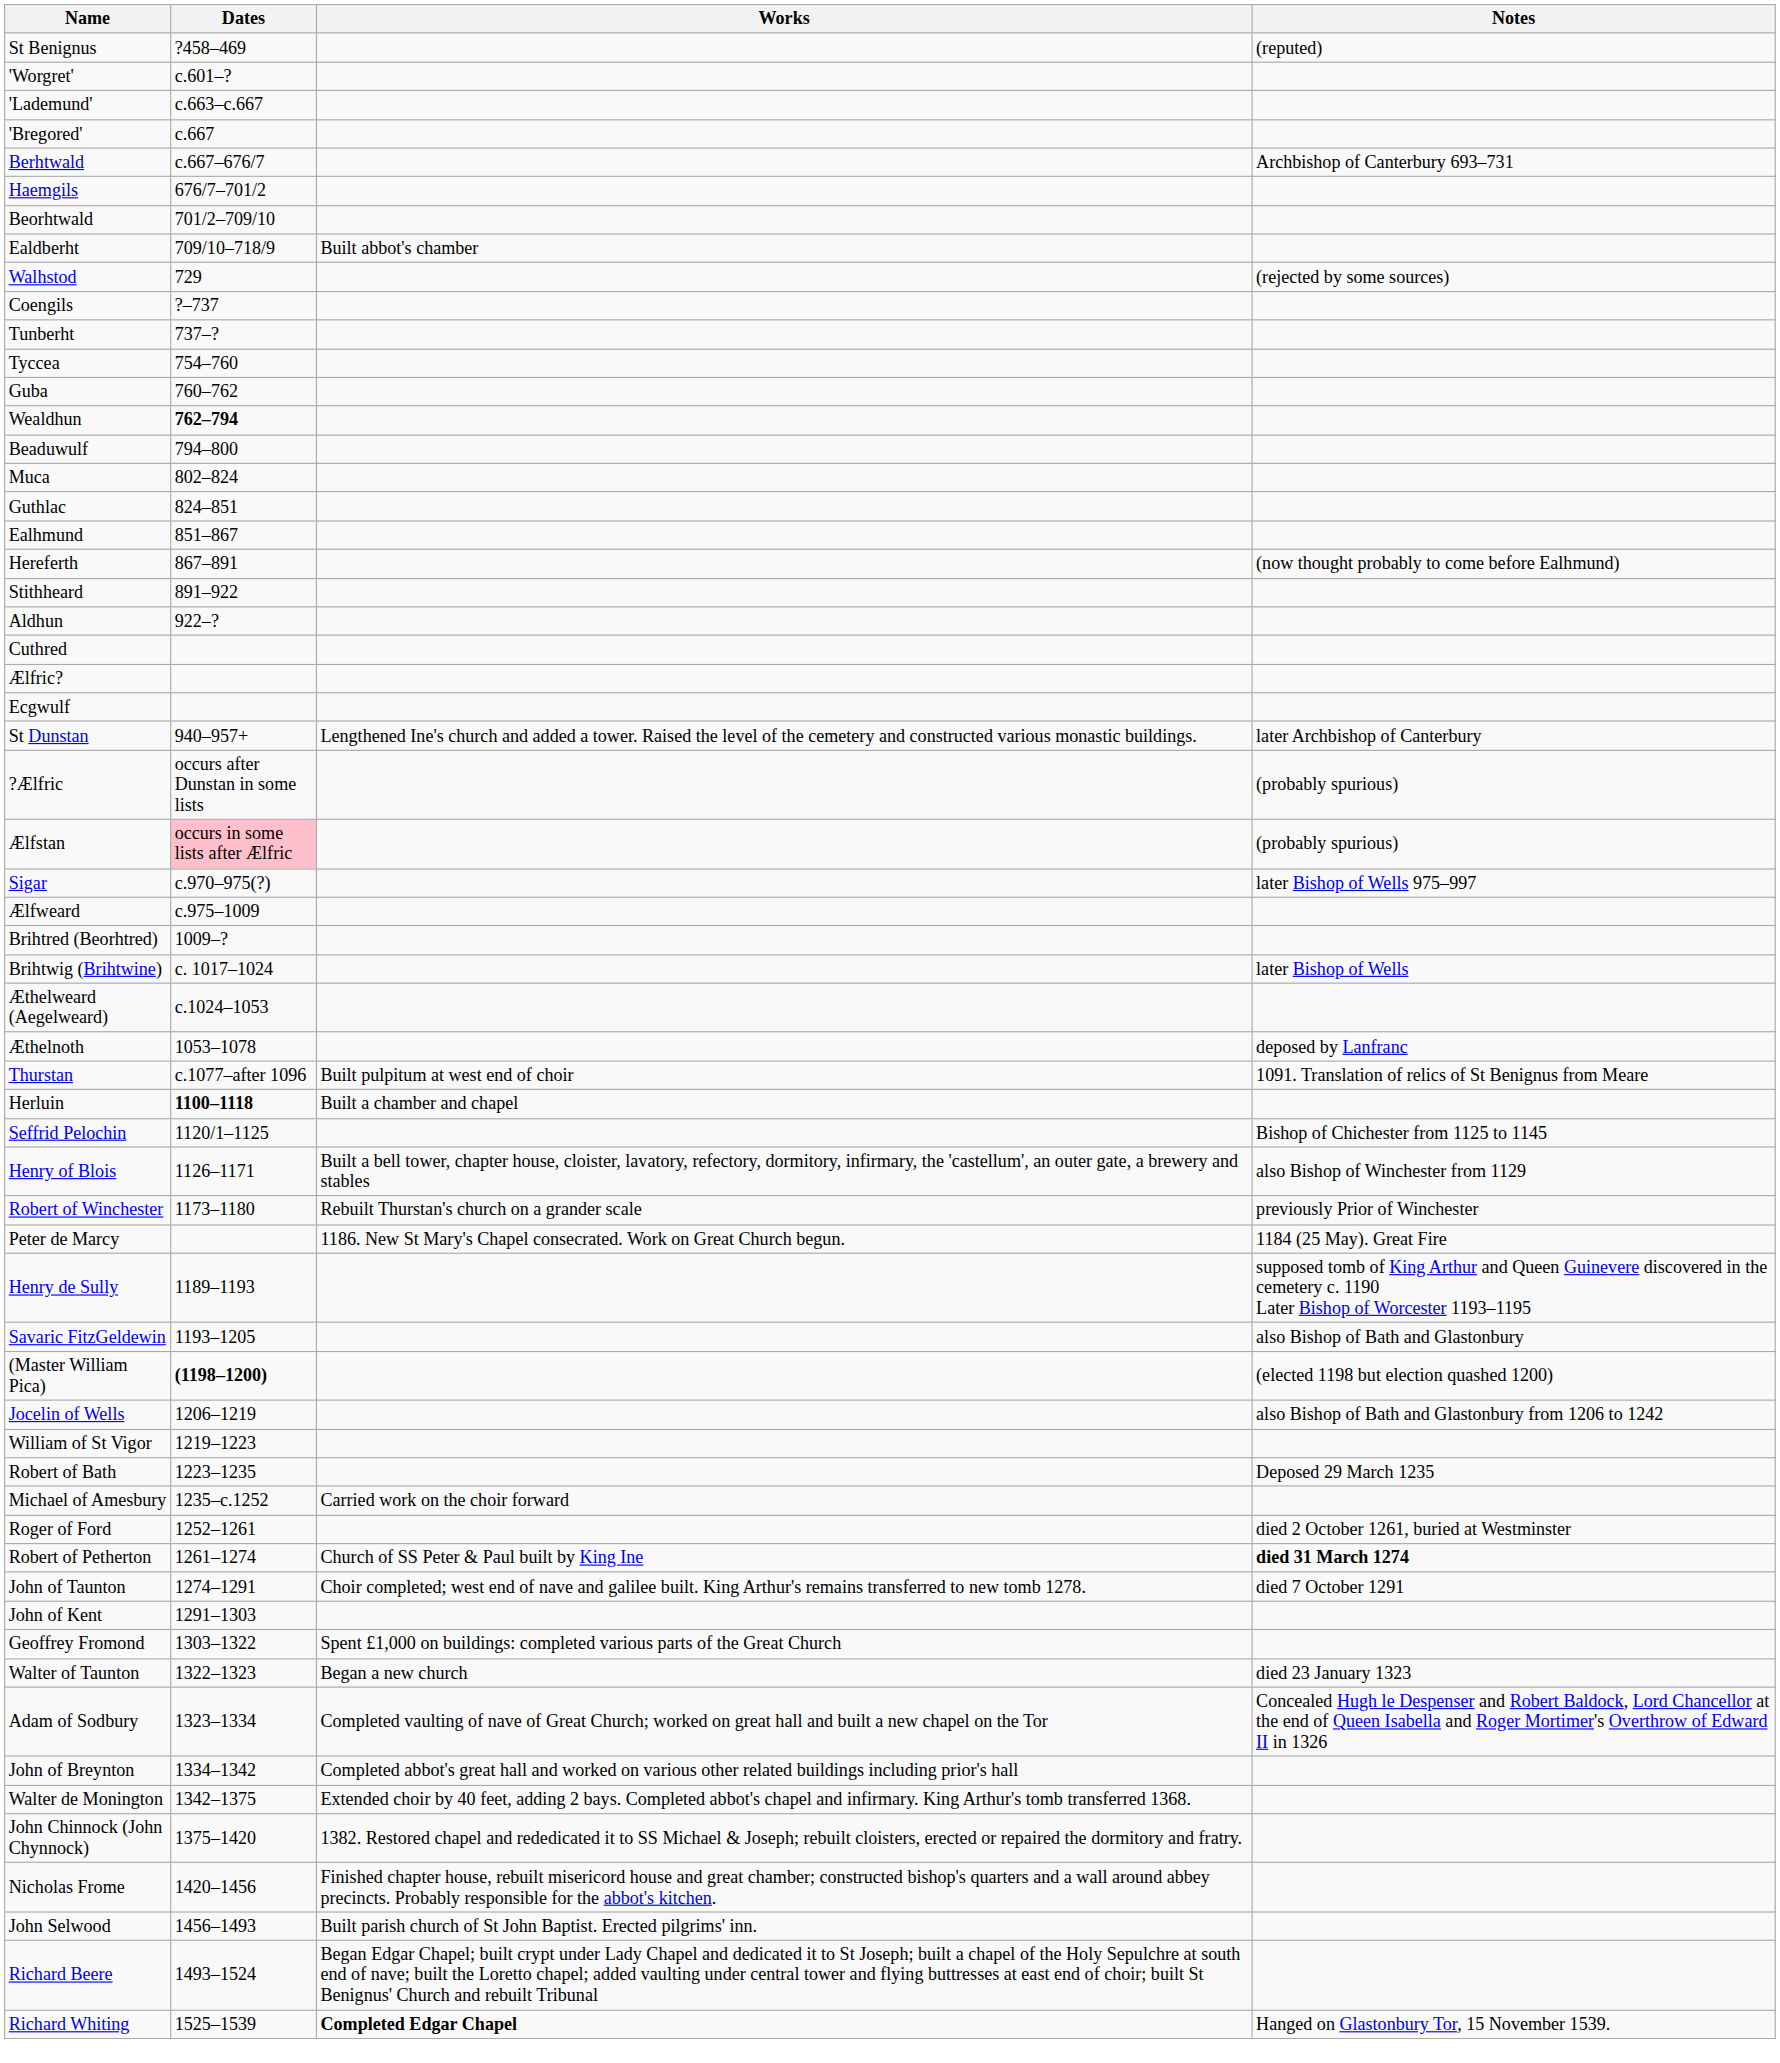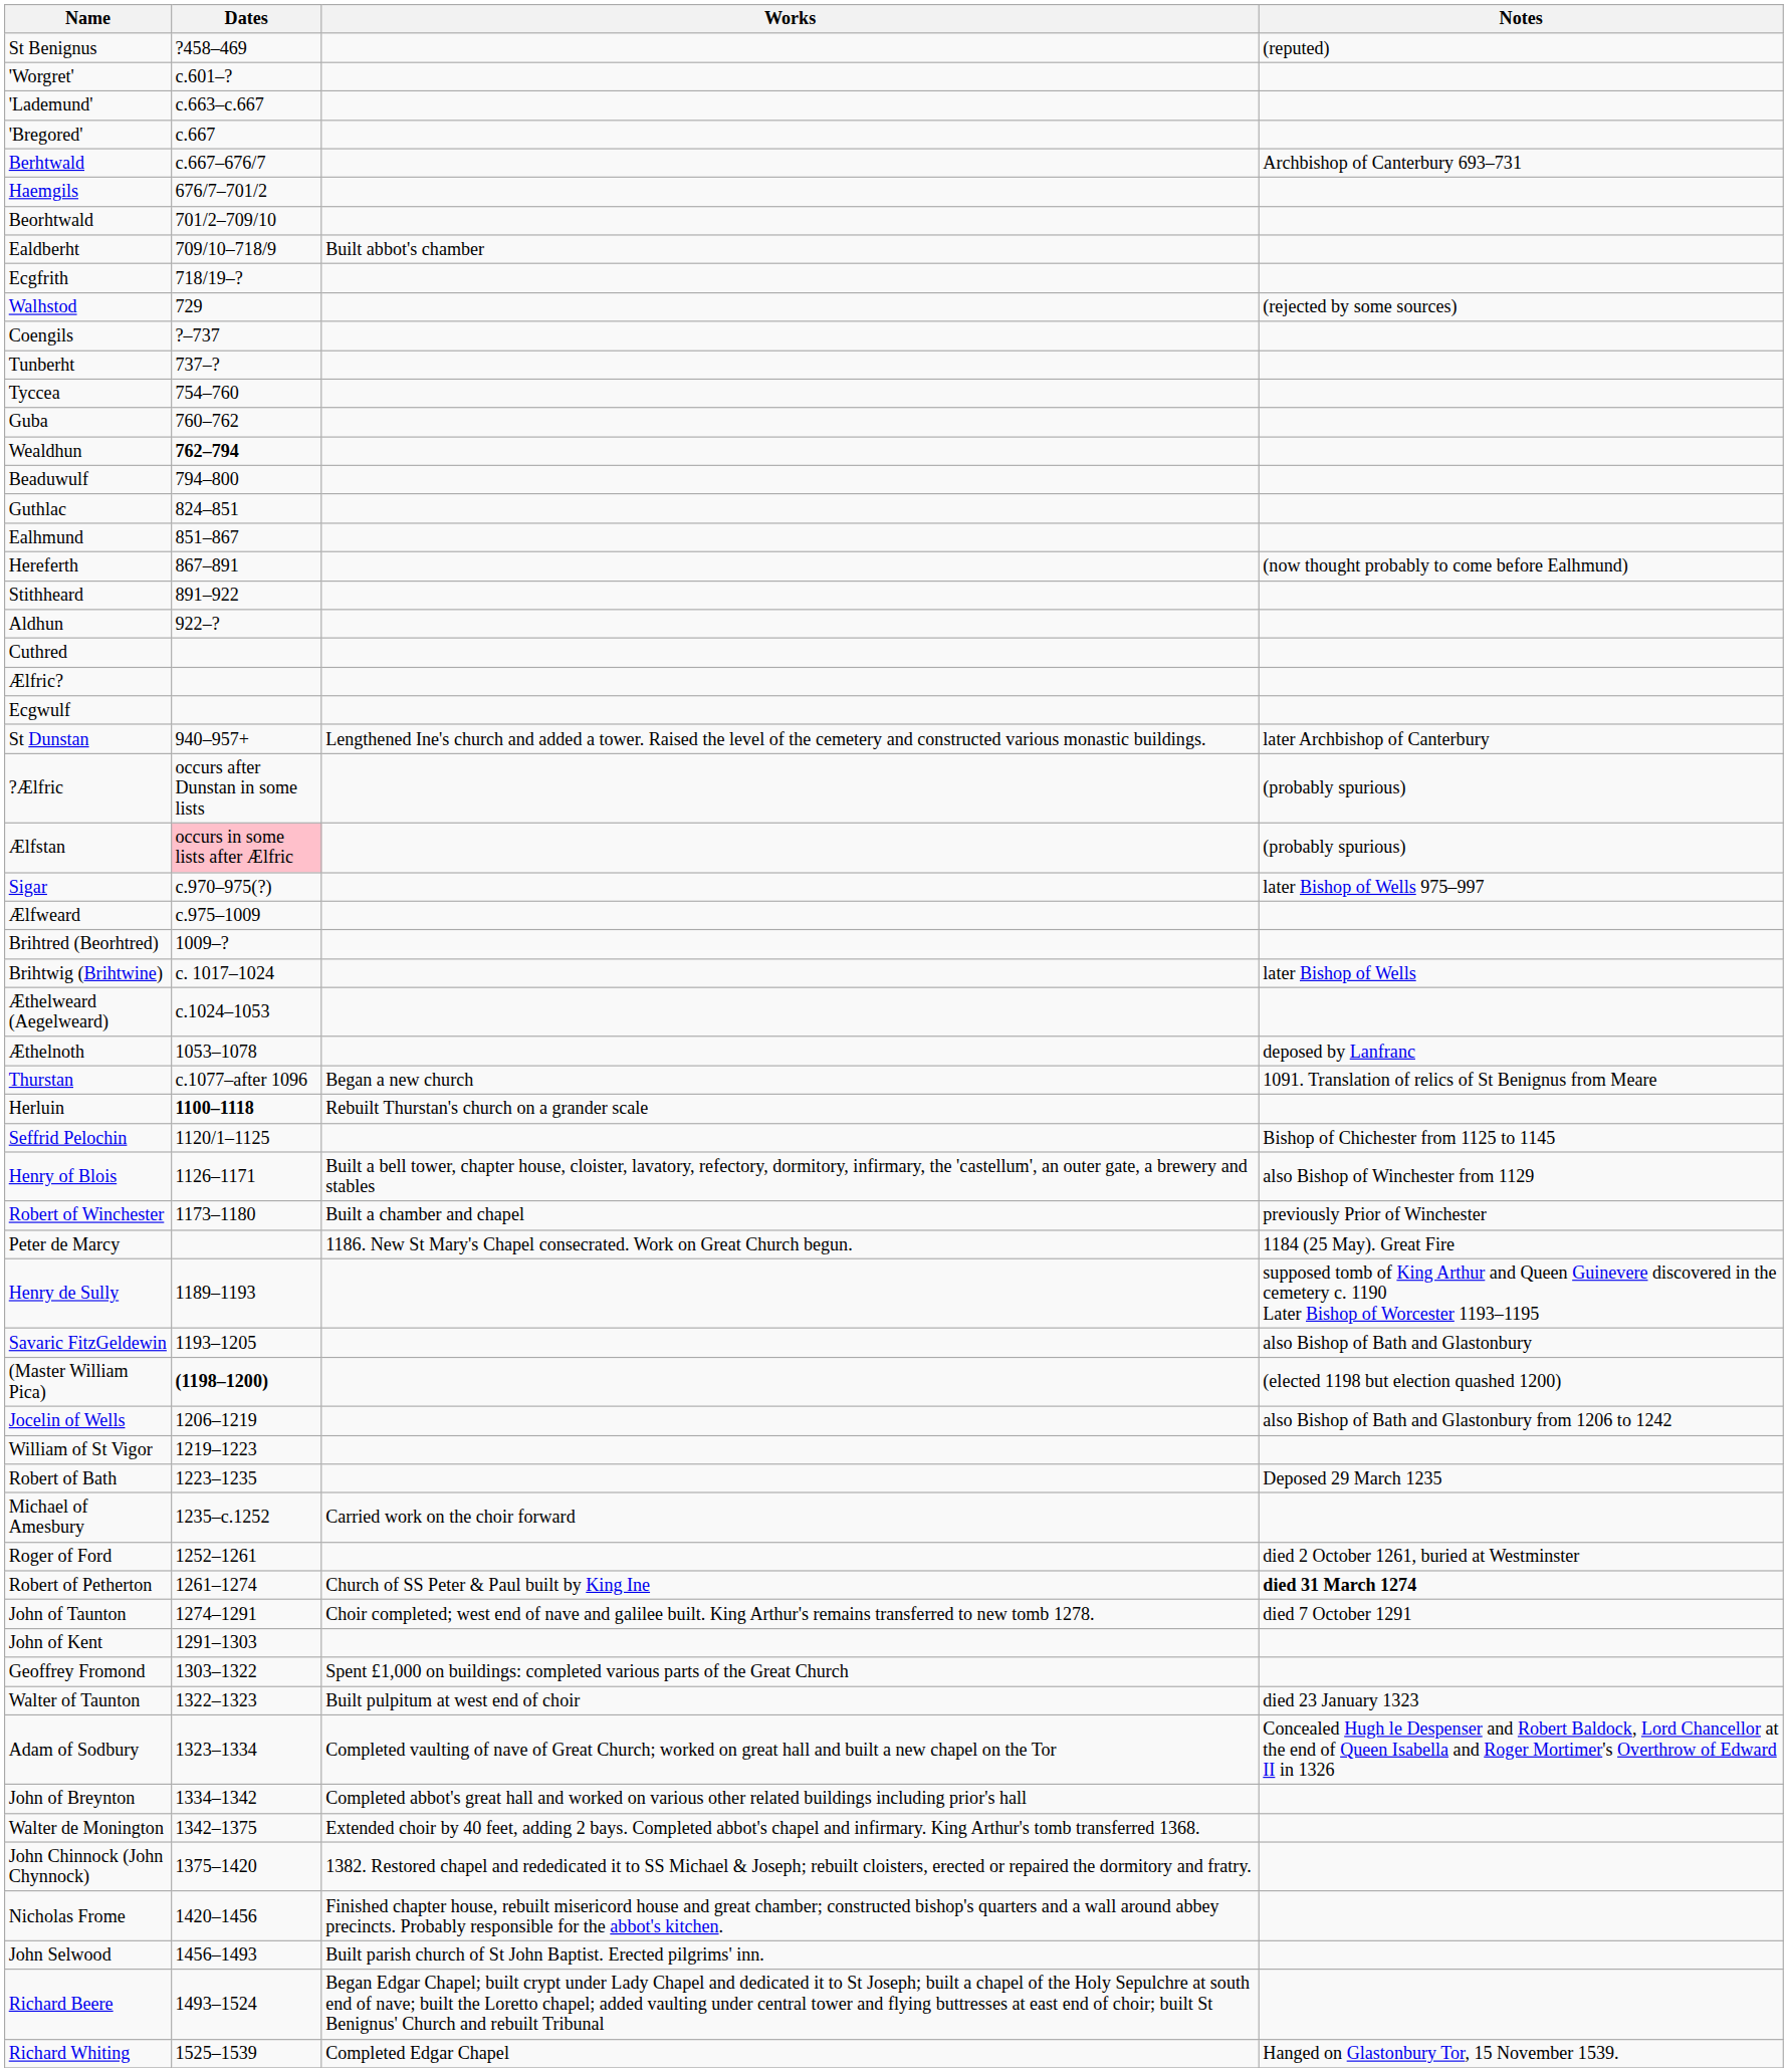 <table class="wikitable">
 <tr>
 <th>Name</th>
 <th>Dates</th>
 <th>Works</th>
 <th>Notes</th>
 </tr>
 <tr>
 <td>St Benignus</td>
 <td>?458–469</td>
 <td></td>
 <td>(reputed)</td>
 </tr>
 <tr>
 <td>'Worgret'</td>
 <td>c.601–?</td>
 <td></td>
 <td></td>
 </tr>
 <tr>
 <td>'Lademund'</td>
 <td>c.663–c.667</td>
 <td></td>
 <td></td>
 </tr>
 <tr>
 <td>'Bregored'</td>
 <td>c.667</td>
 <td></td>
 <td></td>
 </tr>
 <tr>
 <td><a href='#'>Berhtwald</a></td>
 <td>c.667–676/7</td>
 <td></td>
 <td>Archbishop of Canterbury 693–731</td>
 </tr>
 <tr>
 <td><a href='#'>Haemgils</a></td>
 <td>676/7–701/2</td>
 <td></td>
 <td></td>
 </tr>
 <tr>
 <td>Beorhtwald</td>
 <td>701/2–709/10</td>
 <td></td>
 <td></td>
 </tr>
 <tr>
 <td>Ealdberht</td>
 <td>709/10–718/9</td>
 <td>Built abbot's chamber</td>
 <td></td>
 </tr>
 <tr>
+<td>Ecgfrith</td>
+<td>718/19–?</td>
+<td></td>
+<td></td>
+</tr>
+<tr>
 <td><a href='#'>Walhstod</a></td>
 <td>729</td>
 <td></td>
 <td>(rejected by some sources)</td>
 </tr>
 <tr>
 <td>Coengils</td>
 <td>?–737</td>
 <td></td>
 <td></td>
 </tr>
 <tr>
 <td>Tunberht</td>
 <td>737–?</td>
 <td></td>
 <td></td>
 </tr>
 <tr>
 <td>Tyccea</td>
 <td>754–760</td>
 <td></td>
 <td></td>
 </tr>
 <tr>
 <td>Guba</td>
 <td>760–762</td>
 <td></td>
 <td></td>
 </tr>
 <tr>
 <td>Wealdhun</td>
 <td><strong>762–794</strong></td>
 <td></td>
 <td></td>
 </tr>
 <tr>
 <td>Beaduwulf</td>
 <td>794–800</td>
-<td></td>
-<td></td>
-</tr>
-<tr>
-<td>Muca</td>
-<td>802–824</td>
 <td></td>
 <td></td>
 </tr>
 <tr>
 <td>Guthlac</td>
 <td>824–851</td>
 <td></td>
 <td></td>
 </tr>
 <tr>
 <td>Ealhmund</td>
 <td>851–867</td>
 <td></td>
 <td></td>
 </tr>
 <tr>
 <td>Hereferth</td>
 <td>867–891</td>
 <td></td>
 <td>(now thought probably to come before Ealhmund)</td>
 </tr>
 <tr>
 <td>Stithheard</td>
 <td>891–922</td>
 <td></td>
 <td></td>
 </tr>
 <tr>
 <td>Aldhun</td>
 <td>922–?</td>
 <td></td>
 <td></td>
 </tr>
 <tr>
 <td>Cuthred</td>
 <td></td>
 <td></td>
 <td></td>
 </tr>
 <tr>
 <td>Ælfric?</td>
 <td></td>
 <td></td>
 <td></td>
 </tr>
 <tr>
 <td>Ecgwulf</td>
 <td></td>
 <td></td>
 <td></td>
 </tr>
 <tr>
 <td>St <a href='#'>Dunstan</a></td>
 <td>940–957+</td>
 <td>Lengthened Ine's church and added a tower.  Raised the level of the cemetery and constructed various monastic buildings.</td>
 <td>later Archbishop of Canterbury</td>
 </tr>
 <tr>
 <td>?Ælfric</td>
 <td>occurs after Dunstan in some lists</td>
 <td></td>
 <td>(probably spurious)</td>
 </tr>
 <tr>
 <td>Ælfstan</td>
 <td style="background: pink;">occurs in some lists after Ælfric</td>
 <td></td>
 <td>(probably spurious)</td>
 </tr>
 <tr>
 <td><a href='#'>Sigar</a></td>
 <td>c.970–975(?)</td>
 <td></td>
 <td>later <a href='#'>Bishop of Wells</a> 975–997</td>
 </tr>
 <tr>
 <td>Ælfweard</td>
 <td>c.975–1009</td>
 <td></td>
 <td></td>
 </tr>
 <tr>
 <td>Brihtred (Beorhtred)</td>
 <td>1009–?</td>
 <td></td>
 <td></td>
 </tr>
 <tr>
 <td>Brihtwig (<a href='#'>Brihtwine</a>)</td>
 <td>c. 1017–1024</td>
 <td></td>
 <td>later <a href='#'>Bishop of Wells</a></td>
 </tr>
 <tr>
 <td>Æthelweard (Aegelweard)</td>
 <td>c.1024–1053</td>
 <td></td>
 <td></td>
 </tr>
 <tr>
 <td>Æthelnoth</td>
 <td>1053–1078</td>
 <td></td>
 <td>deposed by <a href='#'>Lanfranc</a></td>
 </tr>
 <tr>
 <td><a href='#'>Thurstan</a></td>
 <td>c.1077–after 1096</td>
-<td>Built pulpitum at west end of choir</td>
+<td>Began a new church</td>
 <td>1091.  Translation of relics of St Benignus from Meare</td>
 </tr>
 <tr>
 <td>Herluin</td>
 <td><strong>1100–1118</strong></td>
-<td>Built a chamber and chapel</td>
+<td>Rebuilt Thurstan's church on a grander scale</td>
 <td></td>
 </tr>
 <tr>
 <td><a href='#'>Seffrid Pelochin</a></td>
 <td>1120/1–1125</td>
 <td></td>
 <td>Bishop of Chichester from 1125 to 1145</td>
 </tr>
 <tr>
 <td><a href='#'>Henry of Blois</a></td>
 <td>1126–1171</td>
 <td>Built a bell tower, chapter house, cloister, lavatory, refectory, dormitory, infirmary, the 'castellum', an outer gate, a brewery and stables</td>
 <td>also Bishop of Winchester from 1129</td>
 </tr>
 <tr>
 <td><a href='#'>Robert of Winchester</a></td>
 <td>1173–1180</td>
-<td>Rebuilt Thurstan's church on a grander scale</td>
+<td>Built a chamber and chapel</td>
 <td>previously Prior of Winchester</td>
 </tr>
 <tr>
 <td>Peter de Marcy</td>
 <td></td>
 <td>1186. New St Mary's Chapel consecrated.  Work on Great Church begun.</td>
 <td>1184 (25 May). Great Fire</td>
 </tr>
 <tr>
 <td><a href='#'>Henry de Sully</a></td>
 <td>1189–1193</td>
 <td></td>
 <td>supposed tomb of <a href='#'>King Arthur</a> and Queen <a href='#'>Guinevere</a> discovered in the cemetery c. 1190<br>Later <a href='#'>Bishop of Worcester</a> 1193–1195</td>
 </tr>
 <tr>
 <td><a href='#'>Savaric FitzGeldewin</a></td>
 <td>1193–1205</td>
 <td></td>
 <td>also Bishop of Bath and Glastonbury</td>
 </tr>
 <tr>
 <td>(Master William Pica)</td>
 <td><strong>(1198–1200)</strong></td>
 <td></td>
 <td>(elected 1198 but election quashed 1200)</td>
 </tr>
 <tr>
 <td><a href='#'>Jocelin of Wells</a></td>
 <td>1206–1219</td>
 <td></td>
 <td>also Bishop of Bath and Glastonbury from 1206 to 1242</td>
 </tr>
 <tr>
 <td>William of St Vigor</td>
 <td>1219–1223</td>
 <td></td>
 <td></td>
 </tr>
 <tr>
 <td>Robert of Bath</td>
 <td>1223–1235</td>
 <td></td>
 <td>Deposed 29 March 1235</td>
 </tr>
 <tr>
 <td>Michael of Amesbury</td>
 <td>1235–c.1252</td>
 <td>Carried work on the choir forward</td>
 <td></td>
 </tr>
 <tr>
 <td>Roger of Ford</td>
 <td>1252–1261</td>
 <td></td>
 <td>died 2 October 1261, buried at Westminster</td>
 </tr>
 <tr>
 <td>Robert of Petherton</td>
 <td>1261–1274</td>
 <td>Church of SS Peter & Paul built by <a href='#'>King Ine</a></td>
 <td><strong>died 31 March 1274</strong></td>
 </tr>
 <tr>
 <td>John of Taunton</td>
 <td>1274–1291</td>
 <td>Choir completed; west end of nave and galilee built.  King Arthur's remains transferred to new tomb 1278.</td>
 <td>died 7 October 1291</td>
 </tr>
 <tr>
 <td>John of Kent</td>
 <td>1291–1303</td>
 <td></td>
 <td></td>
 </tr>
 <tr>
 <td>Geoffrey Fromond</td>
 <td>1303–1322</td>
 <td>Spent £1,000 on buildings: completed various parts of the Great Church</td>
 <td></td>
 </tr>
 <tr>
 <td>Walter of Taunton</td>
 <td>1322–1323</td>
-<td>Began a new church</td>
+<td>Built pulpitum at west end of choir</td>
 <td>died 23 January 1323</td>
 </tr>
 <tr>
 <td>Adam of Sodbury</td>
 <td>1323–1334</td>
 <td>Completed vaulting of nave of Great Church; worked on great hall and built a new chapel on the Tor</td>
 <td>Concealed <a href='#'>Hugh le Despenser</a> and <a href='#'>Robert Baldock</a>, <a href='#'>Lord Chancellor</a> at the end of <a href='#'>Queen Isabella</a> and <a href='#'>Roger Mortimer</a>'s <a href='#'>Overthrow of Edward II</a> in 1326</td>
 </tr>
 <tr>
 <td>John of Breynton</td>
 <td>1334–1342</td>
 <td>Completed abbot's great hall and worked on various other related buildings including prior's hall</td>
 <td></td>
 </tr>
 <tr>
 <td>Walter de Monington</td>
 <td>1342–1375</td>
 <td>Extended choir by 40 feet, adding 2 bays.  Completed abbot's chapel and infirmary.  King Arthur's tomb transferred 1368.</td>
 <td></td>
 </tr>
 <tr>
 <td>John Chinnock (John Chynnock)</td>
 <td>1375–1420</td>
 <td>1382. Restored chapel and rededicated it to SS Michael & Joseph; rebuilt cloisters, erected or repaired the dormitory and fratry.</td>
 <td></td>
 </tr>
 <tr>
 <td>Nicholas Frome</td>
 <td>1420–1456</td>
 <td>Finished chapter house, rebuilt misericord house and great chamber; constructed bishop's quarters and a wall around abbey precincts.  Probably responsible for the <a href='#'>abbot's kitchen</a>.</td>
 <td></td>
 </tr>
 <tr>
 <td>John Selwood</td>
 <td>1456–1493</td>
 <td>Built parish church of St John Baptist.  Erected pilgrims' inn.</td>
 <td></td>
 </tr>
 <tr>
 <td><a href='#'>Richard Beere</a></td>
 <td>1493–1524</td>
 <td>Began Edgar Chapel; built crypt under Lady Chapel and dedicated it to St Joseph; built a chapel of the Holy Sepulchre at south end of nave; built the Loretto chapel; added vaulting under central tower and flying buttresses at east end of choir; built St Benignus' Church and rebuilt Tribunal</td>
 <td></td>
 </tr>
 <tr>
 <td><a href='#'>Richard Whiting</a></td>
 <td>1525–1539</td>
-<td><strong>Completed Edgar Chapel</strong></td>
+<td>Completed Edgar Chapel</td>
 <td>Hanged on <a href='#'>Glastonbury Tor</a>, 15 November 1539.</td>
 </tr>
 </table>
